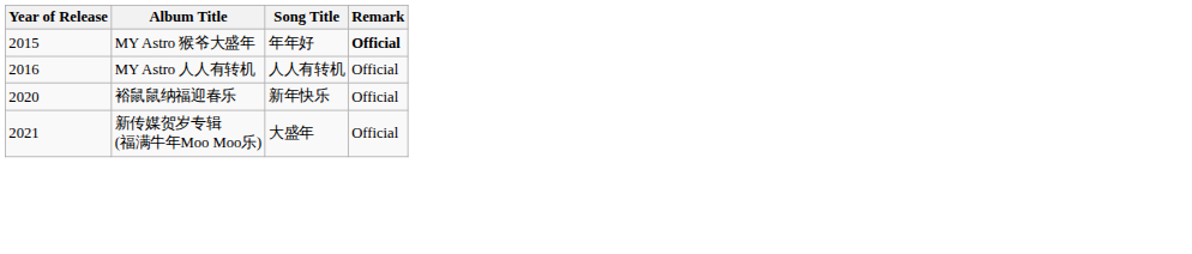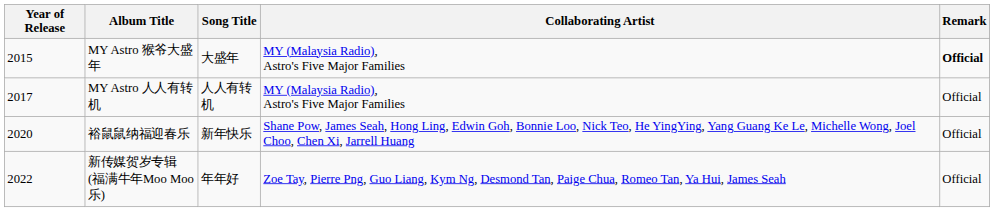 <table class="wikitable">
 <tr>
 <th>Year of Release</th>
 <th>Album Title</th>
 <th>Song Title</th>
+<th>Collaborating Artist</th>
 <th>Remark</th>
 </tr>
 <tr>
 <td>2015</td>
 <td>MY Astro 猴爷大盛年</td>
-<td>年年好</td>
+<td>大盛年</td>
+<td><a href='#'>MY (Malaysia Radio)</a>,<br>Astro's Five Major Families</td>
 <td><strong>Official</strong></td>
 </tr>
 <tr>
-<td>2016</td>
+<td>2017</td>
 <td>MY Astro 人人有转机</td>
 <td>人人有转机</td>
+<td><a href='#'>MY (Malaysia Radio)</a>,<br>Astro's Five Major Families</td>
 <td>Official</td>
 </tr>
 <tr>
 <td>2020</td>
 <td>裕鼠鼠纳福迎春乐</td>
 <td>新年快乐</td>
+<td><a href='#'>Shane Pow</a>, <a href='#'>James Seah</a>, <a href='#'>Hong Ling</a>, <a href='#'>Edwin Goh</a>, <a href='#'>Bonnie Loo</a>, <a href='#'>Nick Teo</a>, <a href='#'>He YingYing</a>, <a href='#'>Yang Guang Ke Le</a>, <a href='#'>Michelle Wong</a>, <a href='#'>Joel Choo</a>, <a href='#'>Chen Xi</a>, <a href='#'>Jarrell Huang</a></td>
 <td>Official</td>
 </tr>
 <tr>
-<td>2021</td>
+<td>2022</td>
 <td>新传媒贺岁专辑<br>(福满牛年Moo Moo乐)</td>
-<td>大盛年</td>
+<td>年年好</td>
+<td><a href='#'>Zoe Tay</a>, <a href='#'>Pierre Png</a>, <a href='#'>Guo Liang</a>, <a href='#'>Kym Ng</a>, <a href='#'>Desmond Tan</a>, <a href='#'>Paige Chua</a>, <a href='#'>Romeo Tan</a>, <a href='#'>Ya Hui</a>, <a href='#'>James Seah</a></td>
 <td>Official</td>
 </tr>
 </table>
